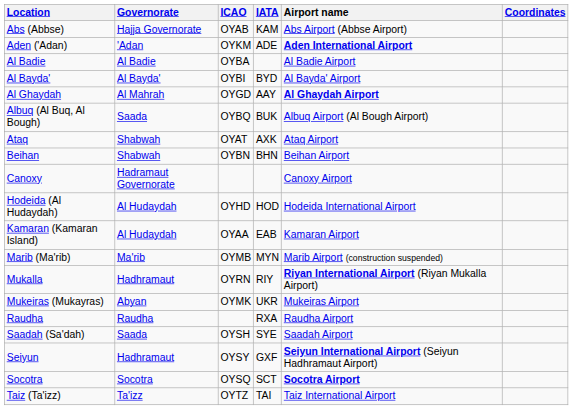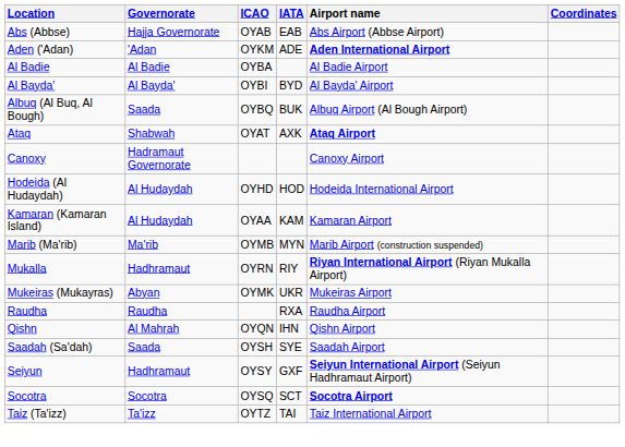 <table class="wikitable sortable">
 <tr style="vertical-align:baseline;">
 <th style="text-align:left;"><a href='#'>Location</a></th>
 <th style="text-align:left;"><a href='#'>Governorate</a></th>
 <th style="text-align:left;"><a href='#'>ICAO</a></th>
 <th style="text-align:left;"><a href='#'>IATA</a></th>
 <th style="text-align:left;">Airport name</th>
 <th style="text-align:left;"><a href='#'>Coordinates</a></th>
 </tr>
 <tr>
 <td><a href='#'>Abs</a> (Abbse)</td>
 <td><a href='#'>Hajja Governorate</a></td>
 <td>OYAB</td>
-<td>KAM</td>
+<td>EAB</td>
 <td><a href='#'>Abs Airport</a> (Abbse Airport)</td>
 <td></td>
 </tr>
 <tr>
 <td><a href='#'>Aden</a> ('Adan)</td>
 <td><a href='#'>'Adan</a></td>
 <td>OYKM</td>
 <td>ADE</td>
 <td><strong><a href='#'>Aden International Airport</a></strong></td>
 <td></td>
 </tr>
 <tr>
 <td><a href='#'>Al Badie</a></td>
 <td><a href='#'>Al Badie</a></td>
 <td>OYBA</td>
 <td></td>
 <td><a href='#'>Al Badie Airport</a></td>
 <td></td>
 </tr>
 <tr>
 <td><a href='#'>Al Bayda'</a></td>
 <td><a href='#'>Al Bayda'</a></td>
 <td>OYBI</td>
 <td>BYD</td>
 <td><a href='#'>Al Bayda' Airport</a></td>
 <td></td>
 </tr>
 <tr>
-<td><a href='#'>Al Ghaydah</a></td>
-<td><a href='#'>Al Mahrah</a></td>
-<td>OYGD</td>
-<td>AAY</td>
-<td><strong><a href='#'>Al Ghaydah Airport</a></strong></td>
-<td></td>
-</tr>
-<tr>
 <td><a href='#'>Albuq</a> (Al Buq, Al Bough)</td>
 <td><a href='#'>Saada</a></td>
 <td>OYBQ</td>
 <td>BUK</td>
 <td><a href='#'>Albuq Airport</a> (Al Bough Airport)</td>
 <td></td>
 </tr>
 <tr>
 <td><a href='#'>Ataq</a></td>
 <td><a href='#'>Shabwah</a></td>
 <td>OYAT</td>
 <td>AXK</td>
-<td><a href='#'>Ataq Airport</a></td>
-<td></td>
-</tr>
-<tr>
-<td><a href='#'>Beihan</a></td>
-<td><a href='#'>Shabwah</a></td>
-<td>OYBN</td>
-<td>BHN</td>
-<td><a href='#'>Beihan Airport</a></td>
+<td><strong><a href='#'>Ataq Airport</a></strong></td>
 <td></td>
 </tr>
 <tr>
 <td><a href='#'>Canoxy</a></td>
 <td><a href='#'>Hadramaut Governorate</a></td>
 <td></td>
 <td></td>
 <td><a href='#'>Canoxy Airport</a></td>
 <td></td>
 </tr>
 <tr>
 <td><a href='#'>Hodeida</a> (Al Hudaydah)</td>
 <td><a href='#'>Al Hudaydah</a></td>
 <td>OYHD</td>
 <td>HOD</td>
 <td><a href='#'>Hodeida International Airport</a></td>
 <td></td>
 </tr>
 <tr>
 <td><a href='#'>Kamaran</a> (Kamaran Island)</td>
 <td><a href='#'>Al Hudaydah</a></td>
 <td>OYAA</td>
-<td>EAB</td>
+<td>KAM</td>
 <td><a href='#'>Kamaran Airport</a></td>
 <td></td>
 </tr>
 <tr>
 <td><a href='#'>Marib</a> (Ma'rib)</td>
 <td><a href='#'>Ma'rib</a></td>
 <td>OYMB</td>
 <td>MYN</td>
 <td><a href='#'>Marib Airport</a> <small>(construction suspended)</small></td>
 <td></td>
 </tr>
 <tr>
 <td><a href='#'>Mukalla</a></td>
 <td><a href='#'>Hadhramaut</a></td>
 <td>OYRN</td>
 <td>RIY</td>
 <td><strong><a href='#'>Riyan International Airport</a></strong> (Riyan Mukalla Airport)</td>
 <td></td>
 </tr>
 <tr>
 <td><a href='#'>Mukeiras</a> (Mukayras)</td>
 <td><a href='#'>Abyan</a></td>
 <td>OYMK</td>
 <td>UKR</td>
 <td><a href='#'>Mukeiras Airport</a></td>
 <td></td>
 </tr>
 <tr>
 <td><a href='#'>Raudha</a></td>
 <td><a href='#'>Raudha</a></td>
 <td></td>
 <td>RXA</td>
 <td><a href='#'>Raudha Airport</a></td>
 <td></td>
 </tr>
 <tr>
+<td><a href='#'>Qishn</a></td>
+<td><a href='#'>Al Mahrah</a></td>
+<td>OYQN</td>
+<td>IHN</td>
+<td><a href='#'>Qishn Airport</a></td>
+<td></td>
+</tr>
+<tr>
 <td><a href='#'>Saadah</a> (Sa'dah)</td>
 <td><a href='#'>Saada</a></td>
 <td>OYSH</td>
 <td>SYE</td>
 <td><a href='#'>Saadah Airport</a></td>
 <td></td>
 </tr>
 <tr>
 <td><a href='#'>Seiyun</a></td>
 <td><a href='#'>Hadhramaut</a></td>
 <td>OYSY</td>
 <td>GXF</td>
 <td><strong><a href='#'>Seiyun International Airport</a></strong> (Seiyun Hadhramaut Airport)</td>
 <td></td>
 </tr>
 <tr>
 <td><a href='#'>Socotra</a></td>
 <td><a href='#'>Socotra</a></td>
 <td>OYSQ</td>
 <td>SCT</td>
 <td><strong><a href='#'>Socotra Airport</a></strong></td>
 <td></td>
 </tr>
 <tr>
 <td><a href='#'>Taiz</a> (Ta'izz)</td>
 <td><a href='#'>Ta'izz</a></td>
 <td>OYTZ</td>
 <td>TAI</td>
 <td><a href='#'>Taiz International Airport</a></td>
 <td></td>
 </tr>
 </table>
